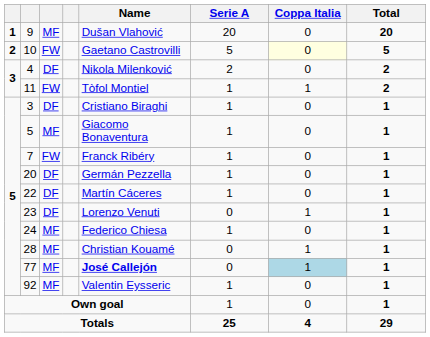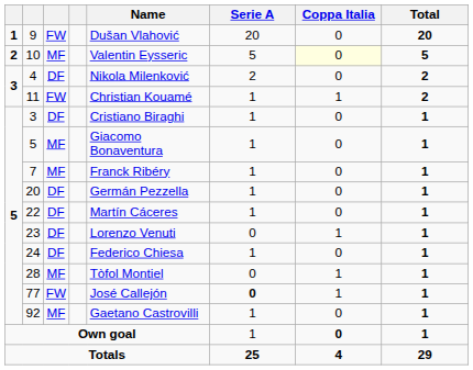 <table class="wikitable" style="text-align:center">
 <tr>
 <th width=15></th>
 <th width=15></th>
 <th width=15></th>
 <th width=15></th>
 <th width=145>Name</th>
 <th width=100><a href='#'>Serie A</a></th>
 <th width=100><a href='#'>Coppa Italia</a></th>
 <th width=100>Total</th>
 </tr>
 <tr>
 <td><strong>1</strong></td>
 <td>9</td>
-<td><a href='#'>MF</a></td>
+<td><a href='#'>FW</a></td>
 <td></td>
 <td align=left><a href='#'>Dušan Vlahović</a></td>
 <td>20</td>
 <td>0</td>
 <td><strong>20</strong></td>
 </tr>
 <tr>
 <td><strong>2</strong></td>
 <td>10</td>
-<td><a href='#'>FW</a></td>
+<td><a href='#'>MF</a></td>
 <td></td>
-<td align=left><a href='#'>Gaetano Castrovilli</a></td>
+<td align=left><a href='#'>Valentin Eysseric</a></td>
 <td>5</td>
 <td style="background: lightyellow;">0</td>
 <td><strong>5</strong></td>
 </tr>
 <tr>
 <td rowspan=2><strong>3</strong></td>
 <td>4</td>
 <td><a href='#'>DF</a></td>
 <td></td>
 <td align=left><a href='#'>Nikola Milenković</a></td>
 <td>2</td>
 <td>0</td>
 <td><strong>2</strong></td>
 </tr>
 <tr>
 <td>11</td>
 <td><a href='#'>FW</a></td>
 <td></td>
-<td align=left><a href='#'>Tòfol Montiel</a></td>
+<td align=left><a href='#'>Christian Kouamé</a></td>
 <td>1</td>
 <td>1</td>
 <td><strong>2</strong></td>
 </tr>
 <tr>
 <td rowspan=10><strong>5</strong></td>
 <td>3</td>
 <td><a href='#'>DF</a></td>
 <td></td>
 <td align=left><a href='#'>Cristiano Biraghi</a></td>
 <td>1</td>
 <td>0</td>
 <td><strong>1</strong></td>
 </tr>
 <tr>
 <td>5</td>
 <td><a href='#'>MF</a></td>
 <td></td>
 <td align=left><a href='#'>Giacomo Bonaventura</a></td>
 <td>1</td>
 <td>0</td>
 <td><strong>1</strong></td>
 </tr>
 <tr>
 <td>7</td>
-<td><a href='#'>FW</a></td>
+<td><a href='#'>MF</a></td>
 <td></td>
 <td align=left><a href='#'>Franck Ribéry</a></td>
 <td>1</td>
 <td>0</td>
 <td><strong>1</strong></td>
 </tr>
 <tr>
 <td>20</td>
 <td><a href='#'>DF</a></td>
 <td></td>
 <td align=left><a href='#'>Germán Pezzella</a></td>
 <td>1</td>
 <td>0</td>
 <td><strong>1</strong></td>
 </tr>
 <tr>
 <td>22</td>
 <td><a href='#'>DF</a></td>
 <td></td>
 <td align=left><a href='#'>Martín Cáceres</a></td>
 <td>1</td>
 <td>0</td>
 <td><strong>1</strong></td>
 </tr>
 <tr>
 <td>23</td>
 <td><a href='#'>DF</a></td>
 <td></td>
 <td align=left><a href='#'>Lorenzo Venuti</a></td>
 <td>0</td>
 <td>1</td>
 <td><strong>1</strong></td>
 </tr>
 <tr>
 <td>24</td>
-<td><a href='#'>MF</a></td>
+<td><a href='#'>DF</a></td>
 <td></td>
 <td align=left><a href='#'>Federico Chiesa</a></td>
 <td>1</td>
 <td>0</td>
 <td><strong>1</strong></td>
 </tr>
 <tr>
 <td>28</td>
 <td><a href='#'>MF</a></td>
 <td></td>
-<td align=left><a href='#'>Christian Kouamé</a></td>
+<td align=left><a href='#'>Tòfol Montiel</a></td>
 <td>0</td>
 <td>1</td>
 <td><strong>1</strong></td>
 </tr>
 <tr>
 <td>77</td>
-<td><a href='#'>MF</a></td>
+<td><a href='#'>FW</a></td>
 <td></td>
-<td align=left><strong><a href='#'>José Callejón</a></strong></td>
-<td>0</td>
-<td style="background: lightblue;">1</td>
+<td align=left><a href='#'>José Callejón</a></td>
+<td><strong>0</strong></td>
+<td>1</td>
 <td><strong>1</strong></td>
 </tr>
 <tr>
 <td>92</td>
 <td><a href='#'>MF</a></td>
 <td></td>
-<td align=left><a href='#'>Valentin Eysseric</a></td>
+<td align=left><a href='#'>Gaetano Castrovilli</a></td>
 <td>1</td>
 <td>0</td>
 <td><strong>1</strong></td>
 </tr>
 <tr>
 <td colspan=5><strong>Own goal</strong></td>
 <td>1</td>
-<td>0</td>
+<td><strong>0</strong></td>
 <td><strong>1</strong></td>
 </tr>
 <tr>
 <td colspan=5><strong>Totals</strong></td>
 <td><strong>25</strong></td>
 <td><strong>4</strong></td>
 <td><strong>29</strong></td>
 </tr>
 </table>
